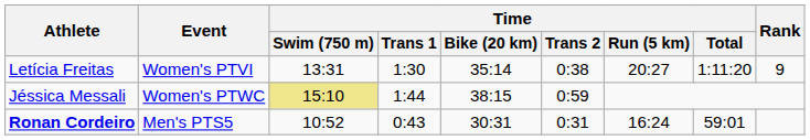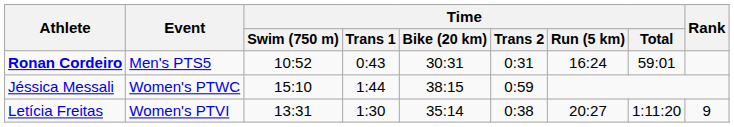 <table class=wikitable style="font-size:90%;text-align:center">
 <tr>
 <th rowspan=2>Athlete</th>
 <th rowspan=2>Event</th>
 <th colspan=6>Time</th>
 <th rowspan=2>Rank</th>
 </tr>
 <tr style="font-size:95%">
 <th>Swim (750 m)</th>
 <th>Trans 1</th>
 <th>Bike (20 km)</th>
 <th>Trans 2</th>
 <th>Run (5 km)</th>
 <th>Total</th>
 </tr>
 <tr align=center>
+<td align=left><strong><a href='#'>Ronan Cordeiro</a></strong></td>
+<td align=left><a href='#'>Men's PTS5</a></td>
+<td>10:52</td>
+<td>0:43</td>
+<td>30:31</td>
+<td>0:31</td>
+<td>16:24</td>
+<td>59:01</td>
+<td></td>
+</tr>
+<tr align=center>
+<td align=left><a href='#'>Jéssica Messali</a></td>
+<td align=left><a href='#'>Women's PTWC</a></td>
+<td>15:10</td>
+<td>1:44</td>
+<td>38:15</td>
+<td>0:59</td>
+<td colspan=3></td>
+</tr>
+<tr align=center>
 <td align=left><a href='#'>Letícia Freitas</a></td>
 <td align=left><a href='#'>Women's PTVI</a></td>
 <td>13:31</td>
 <td>1:30</td>
 <td>35:14</td>
 <td>0:38</td>
 <td>20:27</td>
 <td>1:11:20</td>
 <td>9</td>
 </tr>
-<tr align=center>
-<td align=left><a href='#'>Jéssica Messali</a></td>
-<td align=left><a href='#'>Women's PTWC</a></td>
-<td style="background: khaki;">15:10</td>
-<td>1:44</td>
-<td>38:15</td>
-<td>0:59</td>
-<td colspan=3></td>
-</tr>
-<tr align=center>
-<td align=left><strong><a href='#'>Ronan Cordeiro</a></strong></td>
-<td align=left><a href='#'>Men's PTS5</a></td>
-<td>10:52</td>
-<td>0:43</td>
-<td>30:31</td>
-<td>0:31</td>
-<td>16:24</td>
-<td>59:01</td>
-<td></td>
-</tr>
 </table>
